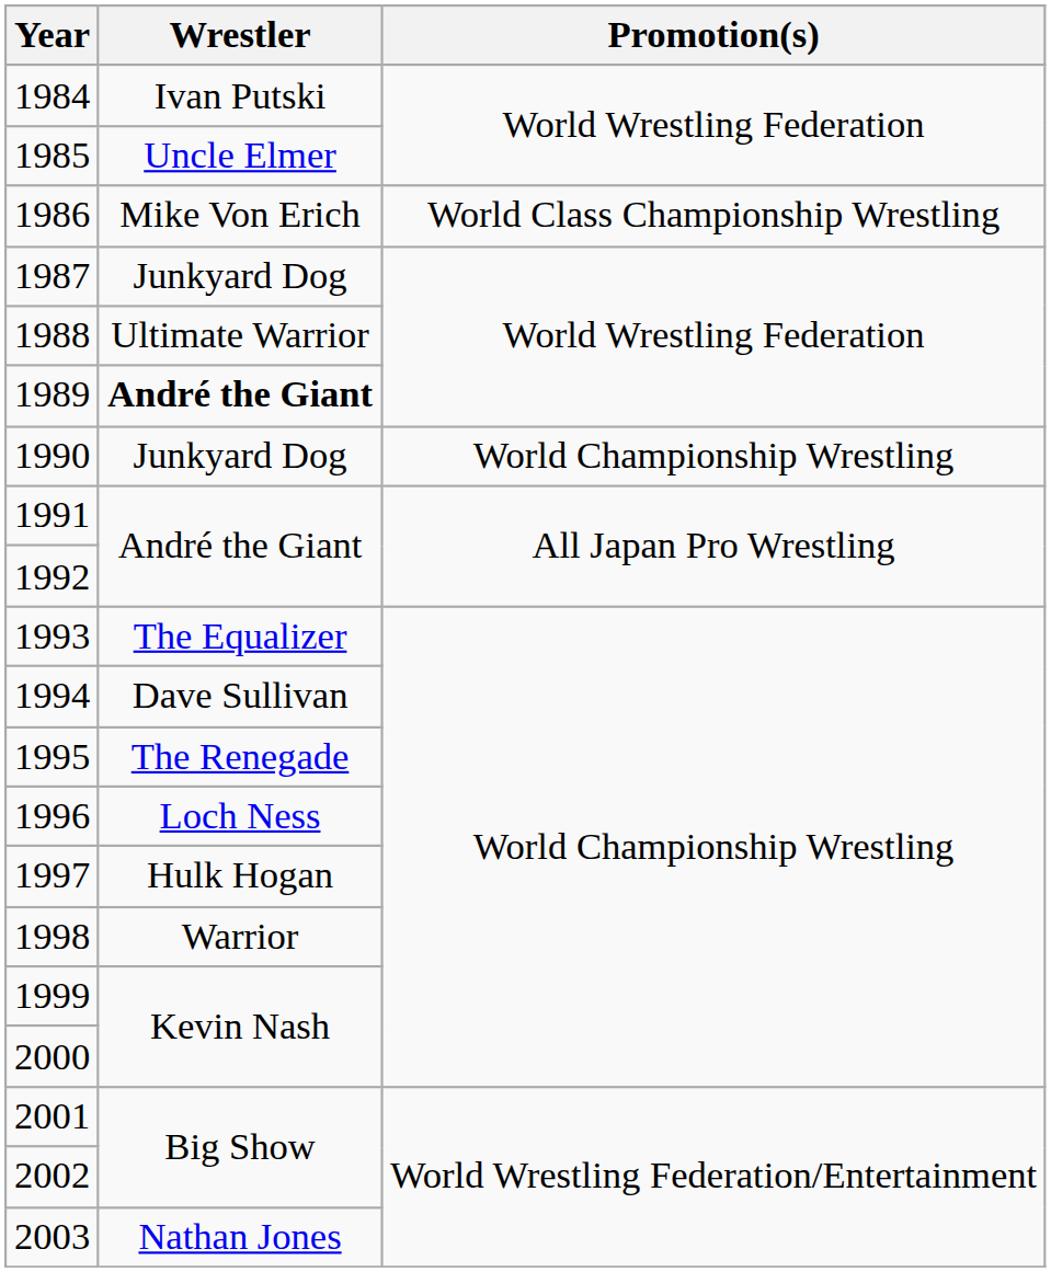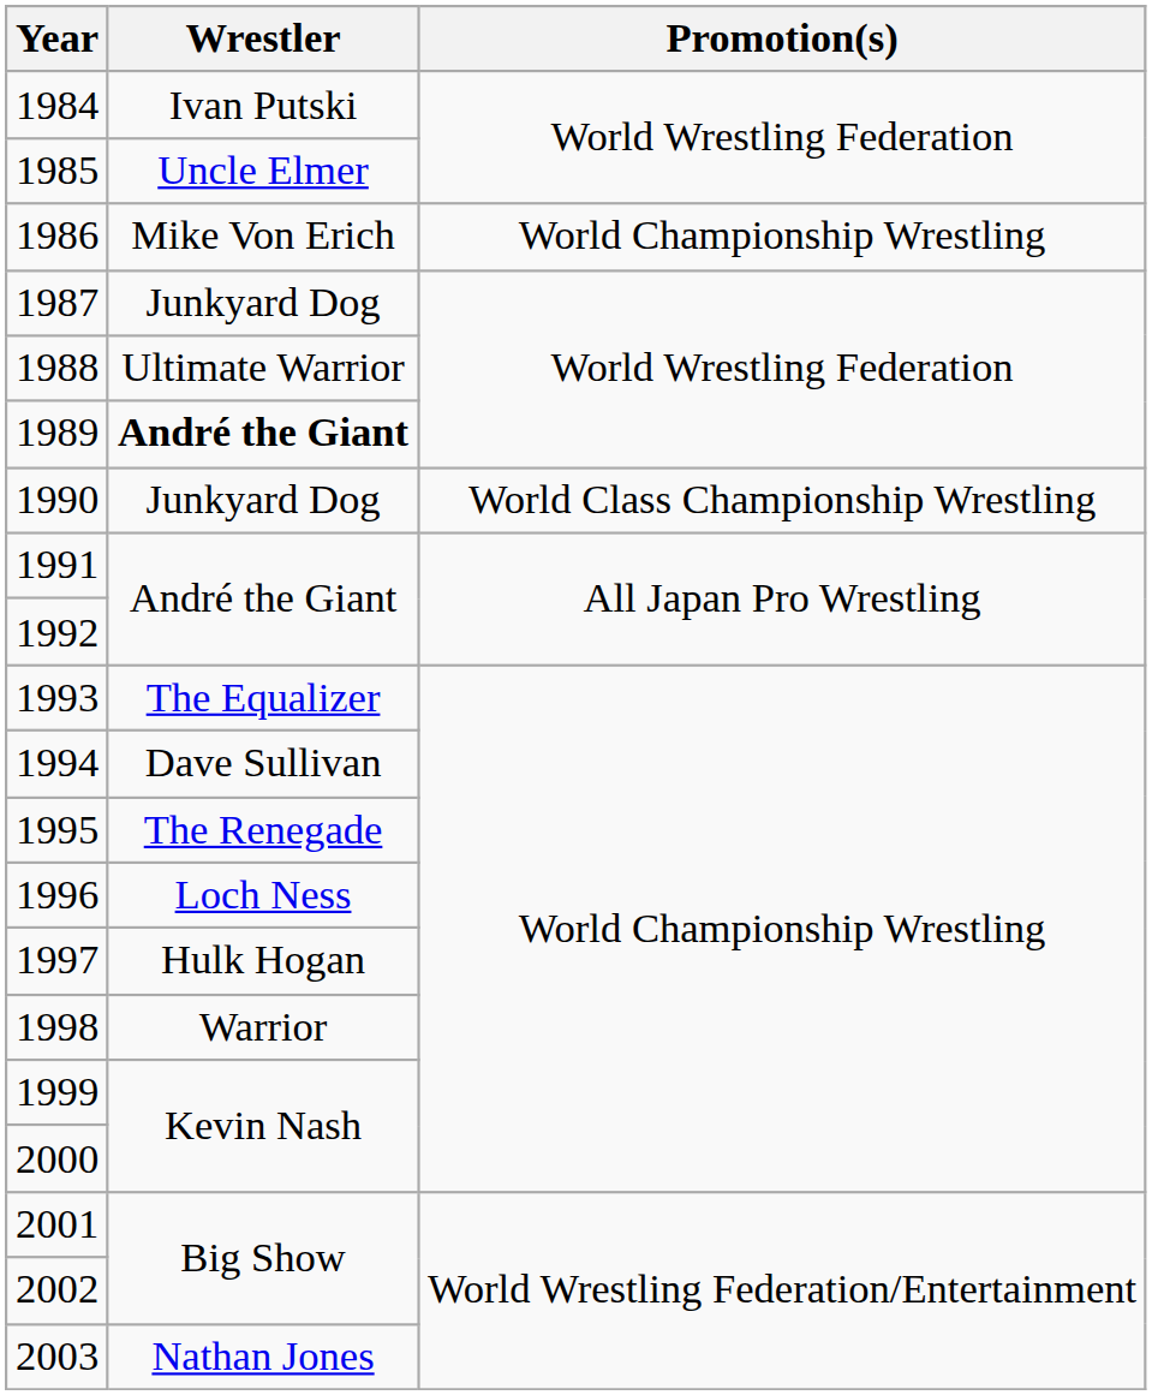 <table class="wikitable sortable" style="text-align: center">
 <tr>
 <th>Year</th>
 <th>Wrestler</th>
 <th>Promotion(s)</th>
 </tr>
 <tr>
 <td>1984</td>
 <td>Ivan Putski</td>
 <td rowspan=2>World Wrestling Federation</td>
 </tr>
 <tr>
 <td>1985</td>
 <td><a href='#'>Uncle Elmer</a></td>
 </tr>
 <tr>
 <td>1986</td>
 <td>Mike Von Erich</td>
-<td>World Class Championship Wrestling</td>
+<td>World Championship Wrestling</td>
 </tr>
 <tr>
 <td>1987</td>
 <td>Junkyard Dog</td>
 <td rowspan=3>World Wrestling Federation</td>
 </tr>
 <tr>
 <td>1988</td>
 <td>Ultimate Warrior</td>
 </tr>
 <tr>
 <td>1989</td>
 <td><strong>André the Giant</strong></td>
 </tr>
 <tr>
 <td>1990</td>
 <td>Junkyard Dog</td>
-<td>World Championship Wrestling</td>
+<td>World Class Championship Wrestling</td>
 </tr>
 <tr>
 <td>1991</td>
 <td rowspan=2>André the Giant</td>
 <td rowspan=2>All Japan Pro Wrestling</td>
 </tr>
 <tr>
 <td>1992</td>
 </tr>
 <tr>
 <td>1993</td>
 <td><a href='#'>The Equalizer</a></td>
 <td rowspan=8>World Championship Wrestling</td>
 </tr>
 <tr>
 <td>1994</td>
 <td>Dave Sullivan</td>
 </tr>
 <tr>
 <td>1995</td>
 <td><a href='#'>The Renegade</a></td>
 </tr>
 <tr>
 <td>1996</td>
 <td><a href='#'>Loch Ness</a></td>
 </tr>
 <tr>
 <td>1997</td>
 <td>Hulk Hogan</td>
 </tr>
 <tr>
 <td>1998</td>
 <td>Warrior</td>
 </tr>
 <tr>
 <td>1999</td>
 <td rowspan=2>Kevin Nash</td>
 </tr>
 <tr>
 <td>2000</td>
 </tr>
 <tr>
 <td>2001</td>
 <td rowspan=2>Big Show</td>
 <td rowspan=3>World Wrestling Federation/Entertainment</td>
 </tr>
 <tr>
 <td>2002</td>
 </tr>
 <tr>
 <td>2003</td>
 <td><a href='#'>Nathan Jones</a></td>
 </tr>
 </table>
